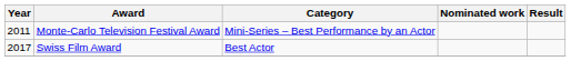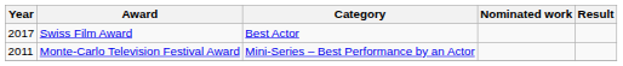 <table class="wikitable">
 <tr>
 <th>Year</th>
 <th>Award</th>
 <th>Category</th>
 <th>Nominated work</th>
 <th>Result</th>
 </tr>
 <tr>
+<td>2017</td>
+<td><a href='#'>Swiss Film Award</a></td>
+<td><a href='#'>Best Actor</a></td>
+<td></td>
+<td></td>
+</tr>
+<tr>
 <td>2011</td>
 <td><a href='#'>Monte-Carlo Television Festival Award</a></td>
 <td><a href='#'>Mini-Series – Best Performance by an Actor</a></td>
 <td></td>
 <td></td>
 </tr>
 <tr>
-<td>2017</td>
-<td><a href='#'>Swiss Film Award</a></td>
-<td><a href='#'>Best Actor</a></td>
-<td></td>
-<td></td>
-</tr>
-<tr>
 </tr>
 </table>
